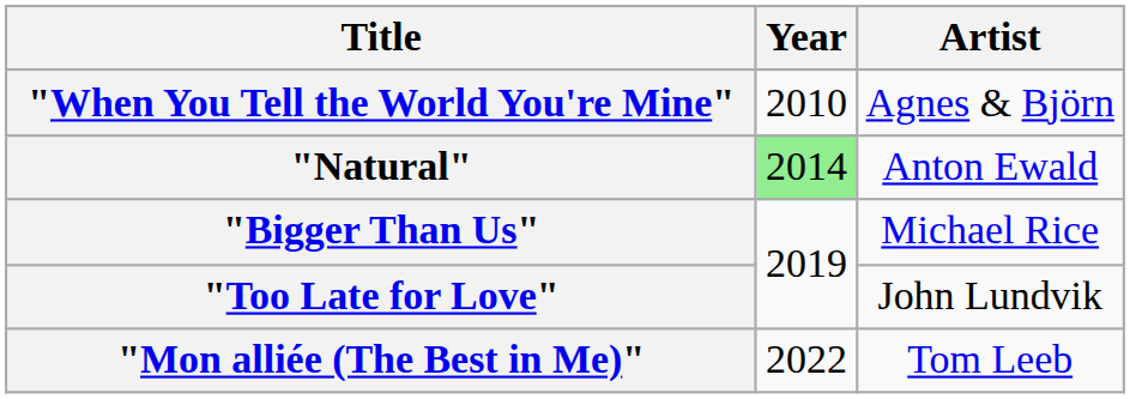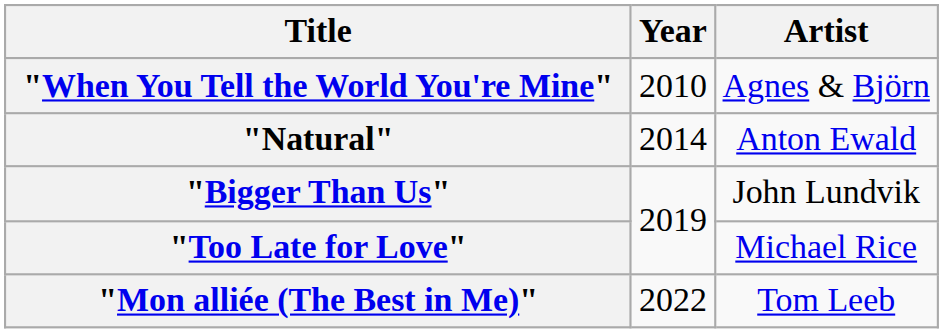 <table class="wikitable plainrowheaders" style="text-align:center;">
 <tr>
 <th scope="col" style="width:18em;">Title</th>
 <th scope="col" style="width:1em;">Year</th>
 <th scope="col">Artist</th>
 </tr>
 <tr>
 <th scope="row">"<a href='#'>When You Tell the World You're Mine</a>"</th>
 <td>2010</td>
 <td><a href='#'>Agnes</a> & <a href='#'>Björn</a></td>
 </tr>
 <tr>
 <th scope="row">"Natural"</th>
-<td style="background: lightgreen;">2014</td>
+<td>2014</td>
 <td><a href='#'>Anton Ewald</a></td>
 </tr>
 <tr>
 <th scope="row">"<a href='#'>Bigger Than Us</a>"</th>
 <td rowspan=2>2019</td>
-<td><a href='#'>Michael Rice</a></td>
+<td>John Lundvik</td>
 </tr>
 <tr>
 <th scope="row">"<a href='#'>Too Late for Love</a>"</th>
-<td>John Lundvik</td>
+<td><a href='#'>Michael Rice</a></td>
 </tr>
 <tr>
 <th scope="row">"<a href='#'>Mon alliée (The Best in Me)</a>"</th>
 <td>2022</td>
 <td><a href='#'>Tom Leeb</a></td>
 </tr>
 </table>
